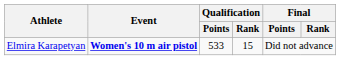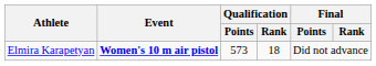 <table class="wikitable" style="font-size:90%">
 <tr>
 <th rowspan="2">Athlete</th>
 <th rowspan="2">Event</th>
 <th colspan=2>Qualification</th>
 <th colspan=2>Final</th>
 </tr>
 <tr style="font-size:95%">
 <th>Points</th>
 <th>Rank</th>
 <th>Points</th>
 <th>Rank</th>
 </tr>
 <tr align=center>
 <td align=left><a href='#'>Elmira Karapetyan</a></td>
 <td align=left><strong><a href='#'>Women's 10 m air pistol</a></strong></td>
-<td>533</td>
-<td>15</td>
+<td>573</td>
+<td>18</td>
 <td colspan=2>Did not advance</td>
 </tr>
 </table>
